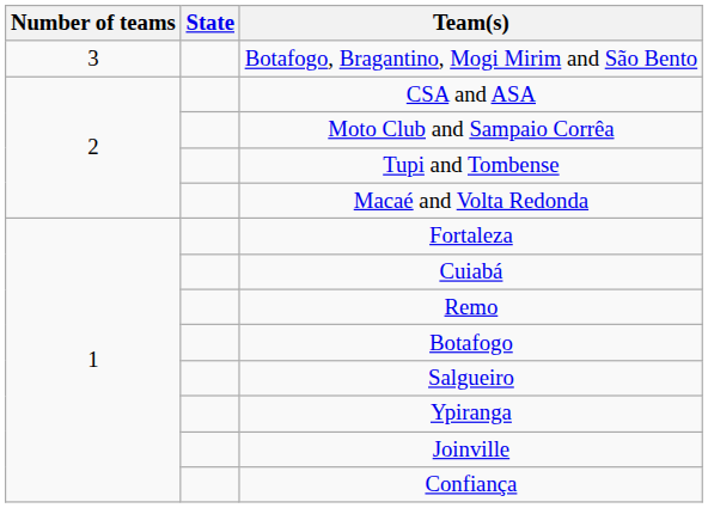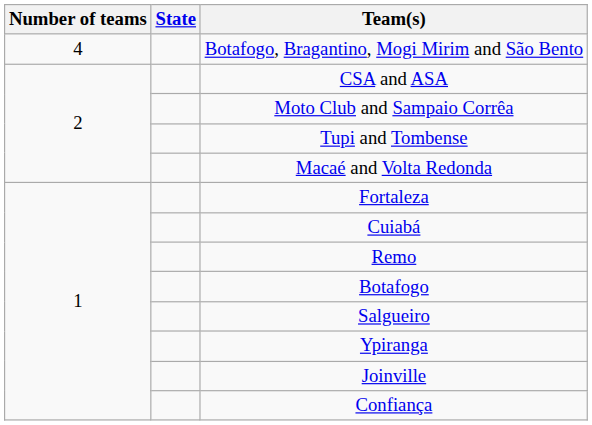 <table class="wikitable" style="text-align:center">
 <tr>
 <th>Number of teams</th>
 <th><a href='#'>State</a></th>
 <th>Team(s)</th>
 </tr>
 <tr>
-<td rowspan="1">3</td>
+<td rowspan="1">4</td>
 <td align="left"></td>
 <td><a href='#'>Botafogo</a>, <a href='#'>Bragantino</a>, <a href='#'>Mogi Mirim</a> and <a href='#'>São Bento</a></td>
 </tr>
 <tr>
 <td rowspan="4">2</td>
 <td align="left"></td>
 <td><a href='#'>CSA</a> and <a href='#'>ASA</a></td>
 </tr>
 <tr>
 <td align="left"></td>
 <td><a href='#'>Moto Club</a> and <a href='#'>Sampaio Corrêa</a></td>
 </tr>
 <tr>
 <td align="left"></td>
 <td><a href='#'>Tupi</a> and <a href='#'>Tombense</a></td>
 </tr>
 <tr>
 <td align="left"></td>
 <td><a href='#'>Macaé</a> and <a href='#'>Volta Redonda</a></td>
 </tr>
 <tr>
 <td rowspan="8">1</td>
 <td align="left"></td>
 <td><a href='#'>Fortaleza</a></td>
 </tr>
 <tr>
 <td align="left"></td>
 <td><a href='#'>Cuiabá</a></td>
 </tr>
 <tr>
 <td align="left"></td>
 <td><a href='#'>Remo</a></td>
 </tr>
 <tr>
 <td align="left"></td>
 <td><a href='#'>Botafogo</a></td>
 </tr>
 <tr>
 <td align="left"></td>
 <td><a href='#'>Salgueiro</a></td>
 </tr>
 <tr>
 <td align="left"></td>
 <td><a href='#'>Ypiranga</a></td>
 </tr>
 <tr>
 <td align="left"></td>
 <td><a href='#'>Joinville</a></td>
 </tr>
 <tr>
 <td align="left"></td>
 <td><a href='#'>Confiança</a></td>
 </tr>
 </table>
